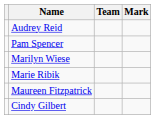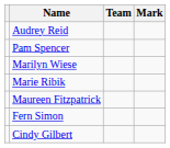 <table class=wikitable>
 <tr>
 <th></th>
 <th>Name</th>
 <th>Team</th>
 <th>Mark</th>
 </tr>
 <tr>
 <td></td>
 <td><a href='#'>Audrey Reid</a></td>
 <td></td>
 <td></td>
 </tr>
 <tr>
 <td></td>
 <td><a href='#'>Pam Spencer</a></td>
 <td></td>
 <td></td>
 </tr>
 <tr>
 <td></td>
 <td><a href='#'>Marilyn Wiese</a></td>
 <td></td>
 <td></td>
 </tr>
 <tr>
 <td></td>
 <td><a href='#'>Marie Ribik</a></td>
 <td></td>
 <td></td>
 </tr>
 <tr>
 <td></td>
 <td><a href='#'>Maureen Fitzpatrick</a></td>
 <td></td>
 <td></td>
 </tr>
 <tr>
 <td></td>
+<td><a href='#'>Fern Simon</a></td>
+<td></td>
+<td></td>
+</tr>
+<tr>
+<td></td>
 <td><a href='#'>Cindy Gilbert</a></td>
 <td></td>
 <td></td>
 </tr>
 </table>
